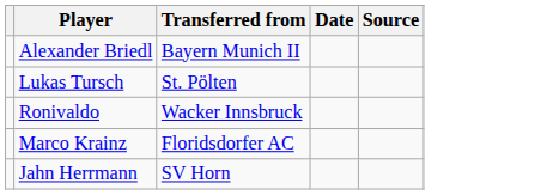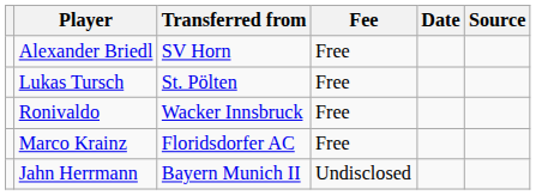 <table class="wikitable plainrowheaders sortable">
 <tr>
 <th></th>
 <th scope="col">Player</th>
 <th>Transferred from</th>
+<th style="width: 80px;">Fee</th>
 <th scope="col">Date</th>
 <th scope="col">Source</th>
 </tr>
 <tr>
 <td align="center"></td>
 <td> <a href='#'>Alexander Briedl</a></td>
-<td> <a href='#'>Bayern Munich II</a></td>
+<td> <a href='#'>SV Horn</a></td>
+<td>Free</td>
 <td></td>
 <td></td>
 </tr>
 <tr>
 <td align="center"></td>
 <td> <a href='#'>Lukas Tursch</a></td>
 <td> <a href='#'>St. Pölten</a></td>
+<td>Free</td>
 <td></td>
 <td></td>
 </tr>
 <tr>
 <td align="center"></td>
 <td> <a href='#'>Ronivaldo</a></td>
 <td> <a href='#'>Wacker Innsbruck</a></td>
+<td>Free</td>
 <td></td>
 <td></td>
 </tr>
 <tr>
 <td align="center"></td>
 <td> <a href='#'>Marco Krainz</a></td>
 <td> <a href='#'>Floridsdorfer AC</a></td>
+<td>Free</td>
 <td></td>
 <td></td>
 </tr>
 <tr>
 <td align="center"></td>
 <td> <a href='#'>Jahn Herrmann</a></td>
-<td> <a href='#'>SV Horn</a></td>
+<td> <a href='#'>Bayern Munich II</a></td>
+<td>Undisclosed</td>
 <td></td>
 <td></td>
 </tr>
 </table>
